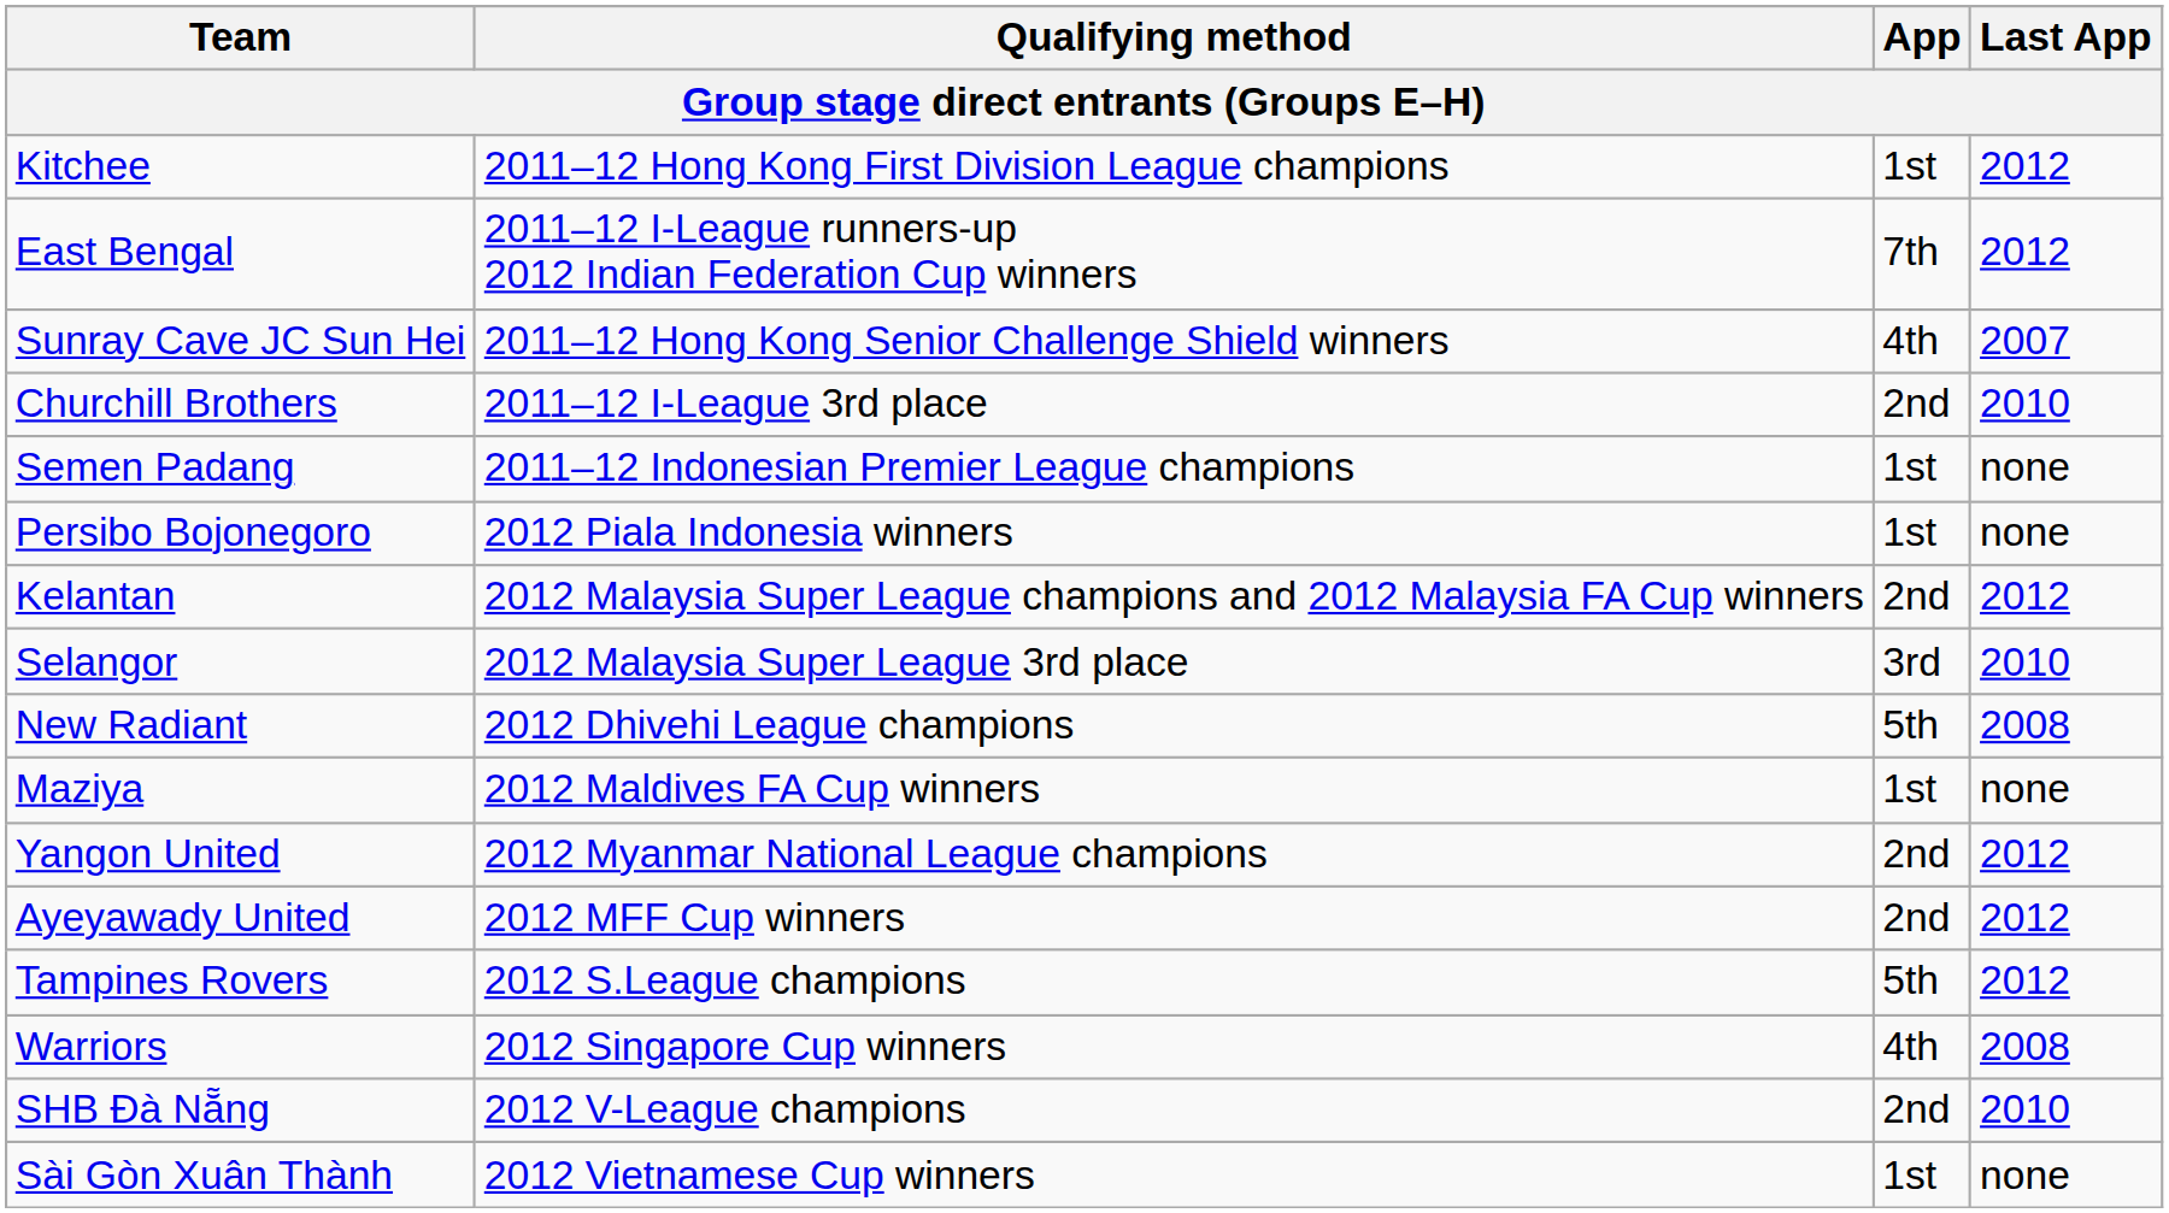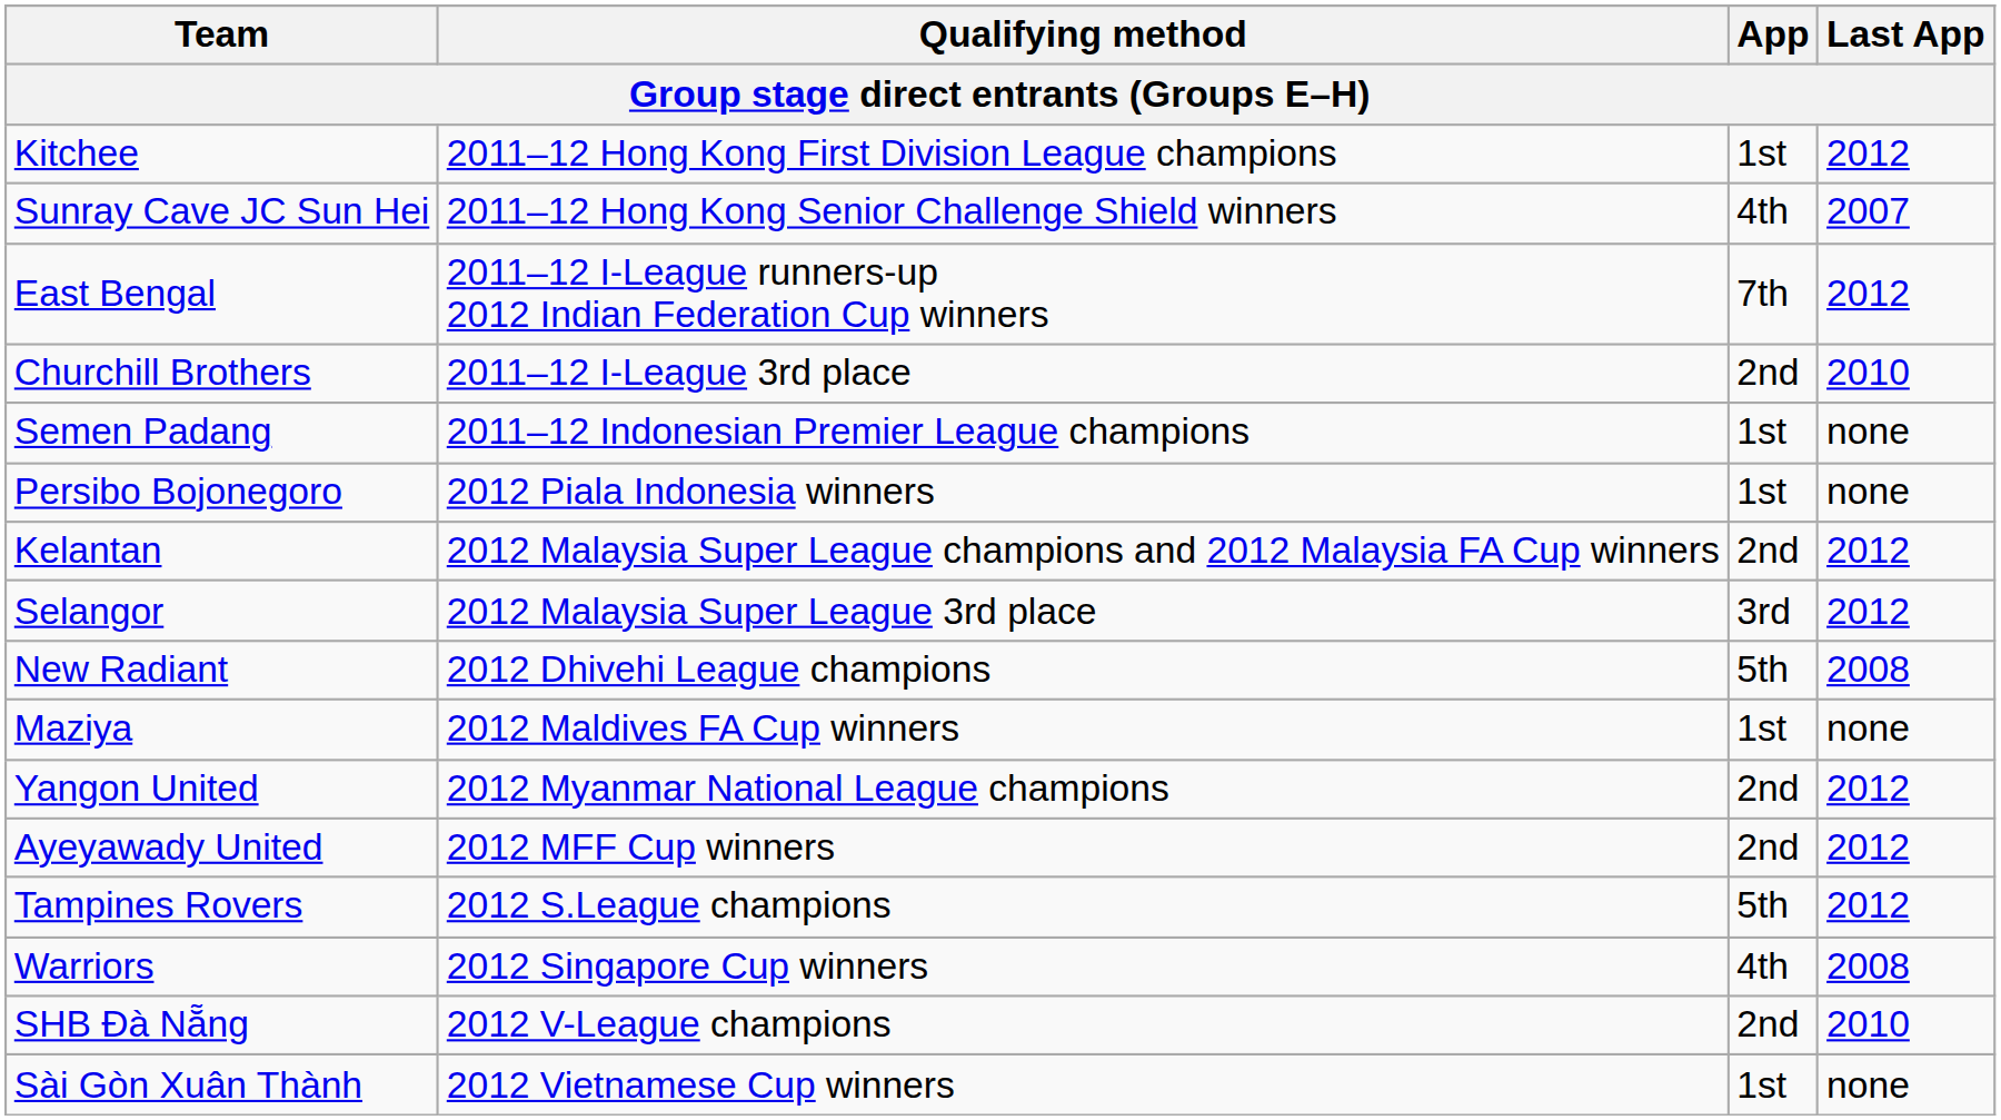 <table class="wikitable">
 <tr>
 </tr>
 <tr>
 <th>Team</th>
 <th>Qualifying method</th>
 <th>App</th>
 <th>Last App</th>
 </tr>
 <tr>
 <th colspan=4><a href='#'>Group stage</a> direct entrants (Groups E–H)</th>
 </tr>
 <tr>
 <td> <a href='#'>Kitchee</a></td>
 <td><a href='#'>2011–12 Hong Kong First Division League</a> champions</td>
 <td>1st</td>
 <td><a href='#'>2012</a></td>
 </tr>
 <tr>
+<td> <a href='#'>Sunray Cave JC Sun Hei</a></td>
+<td><a href='#'>2011–12 Hong Kong Senior Challenge Shield</a> winners</td>
+<td>4th</td>
+<td><a href='#'>2007</a></td>
+</tr>
+<tr>
 <td> <a href='#'>East Bengal</a></td>
 <td><a href='#'>2011–12 I-League</a> runners-up<br><a href='#'>2012 Indian Federation Cup</a> winners</td>
 <td>7th</td>
 <td><a href='#'>2012</a></td>
-</tr>
-<tr>
-<td> <a href='#'>Sunray Cave JC Sun Hei</a></td>
-<td><a href='#'>2011–12 Hong Kong Senior Challenge Shield</a> winners</td>
-<td>4th</td>
-<td><a href='#'>2007</a></td>
 </tr>
 <tr>
 <td> <a href='#'>Churchill Brothers</a></td>
 <td><a href='#'>2011–12 I-League</a> 3rd place</td>
 <td>2nd</td>
 <td><a href='#'>2010</a></td>
 </tr>
 <tr>
 <td> <a href='#'>Semen Padang</a></td>
 <td><a href='#'>2011–12 Indonesian Premier League</a> champions</td>
 <td>1st</td>
 <td>none</td>
 </tr>
 <tr>
 <td> <a href='#'>Persibo Bojonegoro</a></td>
 <td><a href='#'>2012 Piala Indonesia</a> winners</td>
 <td>1st</td>
 <td>none</td>
 </tr>
 <tr>
 <td> <a href='#'>Kelantan</a></td>
 <td><a href='#'>2012 Malaysia Super League</a> champions and <a href='#'>2012 Malaysia FA Cup</a> winners</td>
 <td>2nd</td>
 <td><a href='#'>2012</a></td>
 </tr>
 <tr>
 <td> <a href='#'>Selangor</a></td>
 <td><a href='#'>2012 Malaysia Super League</a> 3rd place</td>
 <td>3rd</td>
-<td><a href='#'>2010</a></td>
+<td><a href='#'>2012</a></td>
 </tr>
 <tr>
 <td> <a href='#'>New Radiant</a></td>
 <td><a href='#'>2012 Dhivehi League</a> champions</td>
 <td>5th</td>
 <td><a href='#'>2008</a></td>
 </tr>
 <tr>
 <td> <a href='#'>Maziya</a></td>
 <td><a href='#'>2012 Maldives FA Cup</a> winners</td>
 <td>1st</td>
 <td>none</td>
 </tr>
 <tr>
 <td> <a href='#'>Yangon United</a></td>
 <td><a href='#'>2012 Myanmar National League</a> champions</td>
 <td>2nd</td>
 <td><a href='#'>2012</a></td>
 </tr>
 <tr>
 <td> <a href='#'>Ayeyawady United</a></td>
 <td><a href='#'>2012 MFF Cup</a> winners</td>
 <td>2nd</td>
 <td><a href='#'>2012</a></td>
 </tr>
 <tr>
 <td> <a href='#'>Tampines Rovers</a></td>
 <td><a href='#'>2012 S.League</a> champions</td>
 <td>5th</td>
 <td><a href='#'>2012</a></td>
 </tr>
 <tr>
 <td> <a href='#'>Warriors</a><br></td>
 <td><a href='#'>2012 Singapore Cup</a> winners</td>
 <td>4th</td>
 <td><a href='#'>2008</a></td>
 </tr>
 <tr>
 <td> <a href='#'>SHB Đà Nẵng</a></td>
 <td><a href='#'>2012 V-League</a> champions</td>
 <td>2nd</td>
 <td><a href='#'>2010</a></td>
 </tr>
 <tr>
 <td> <a href='#'>Sài Gòn Xuân Thành</a></td>
 <td><a href='#'>2012 Vietnamese Cup</a> winners</td>
 <td>1st</td>
 <td>none</td>
 </tr>
 </table>
